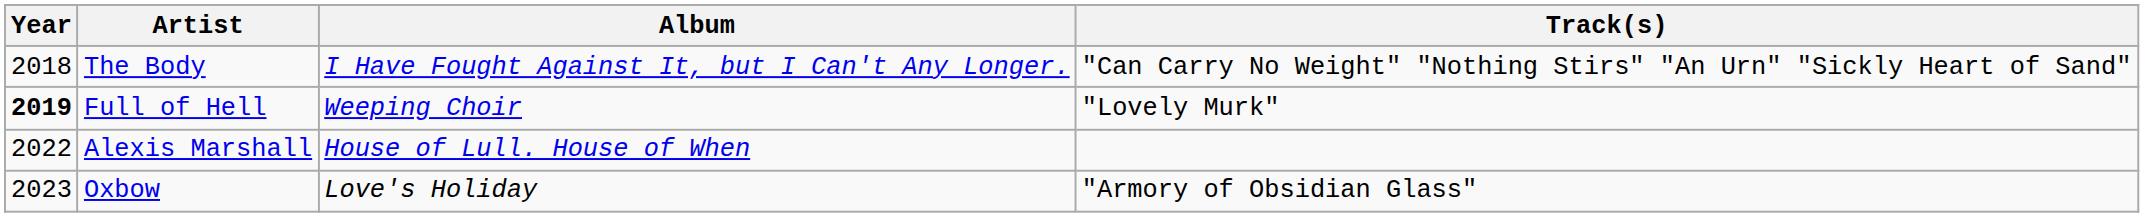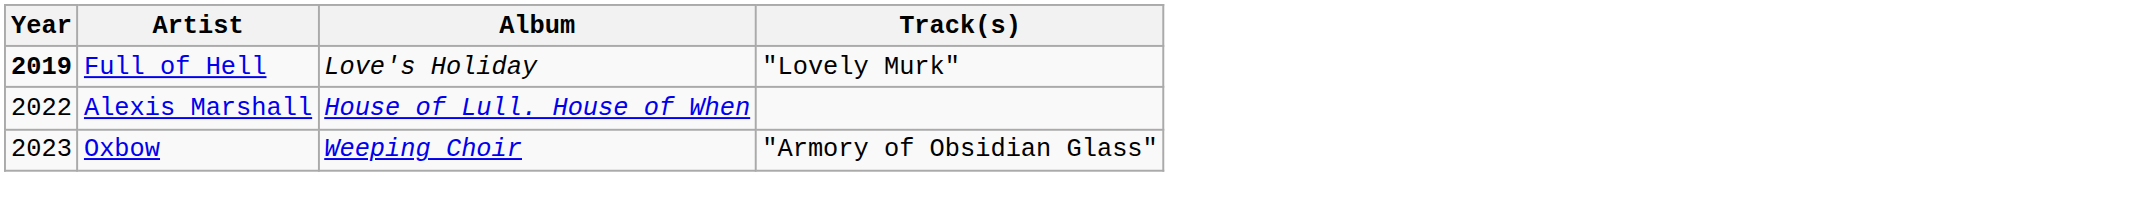 <table class="wikitable">
 <tr>
 <th>Year</th>
 <th>Artist</th>
 <th>Album</th>
 <th>Track(s)</th>
 </tr>
 <tr>
-<td>2018</td>
-<td><a href='#'>The Body</a></td>
-<td><em><a href='#'>I Have Fought Against It, but I Can't Any Longer.</a></em></td>
-<td>"Can Carry No Weight" "Nothing Stirs" "An Urn" "Sickly Heart of Sand"</td>
-</tr>
-<tr>
 <td><strong>2019</strong></td>
 <td><a href='#'>Full of Hell</a></td>
-<td><em><a href='#'>Weeping Choir</a></em></td>
+<td><em>Love's Holiday</em></td>
 <td>"Lovely Murk"</td>
 </tr>
 <tr>
 <td>2022</td>
 <td><a href='#'>Alexis Marshall</a></td>
 <td><em><a href='#'>House of Lull. House of When</a></em></td>
 <td></td>
 </tr>
 <tr>
 <td>2023</td>
 <td><a href='#'>Oxbow</a></td>
-<td><em>Love's Holiday</em></td>
+<td><em><a href='#'>Weeping Choir</a></em></td>
 <td>"Armory of Obsidian Glass"</td>
 </tr>
 </table>
